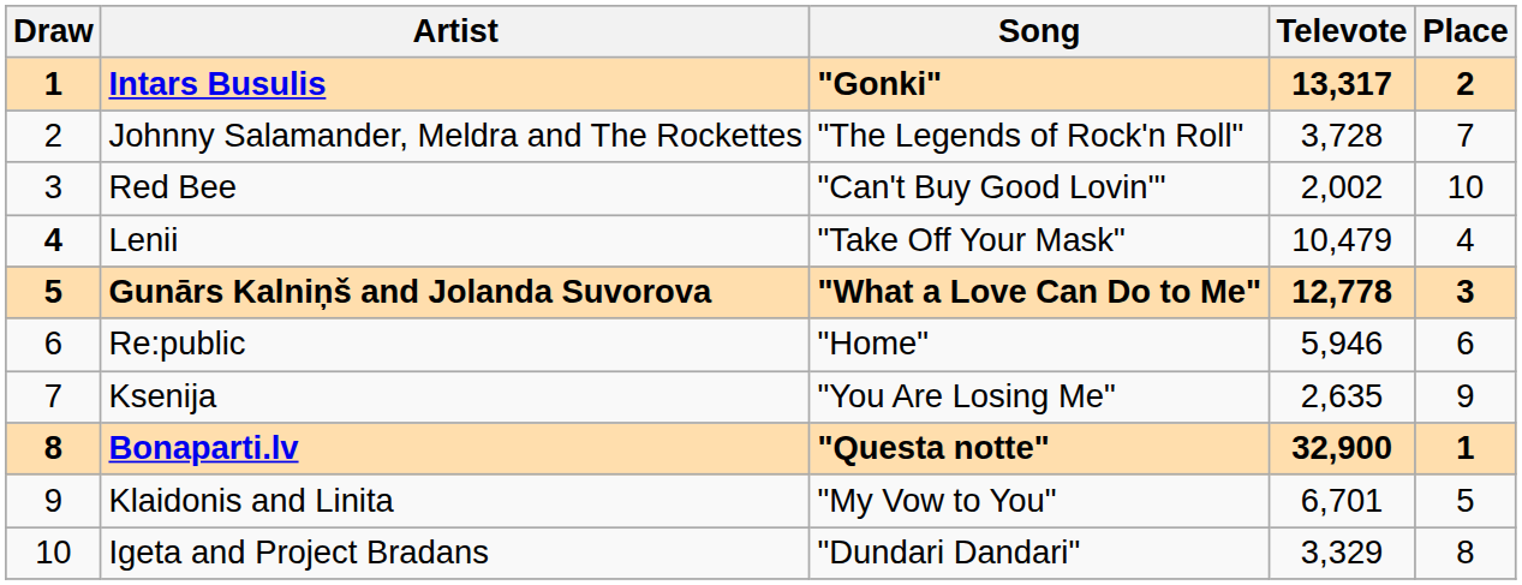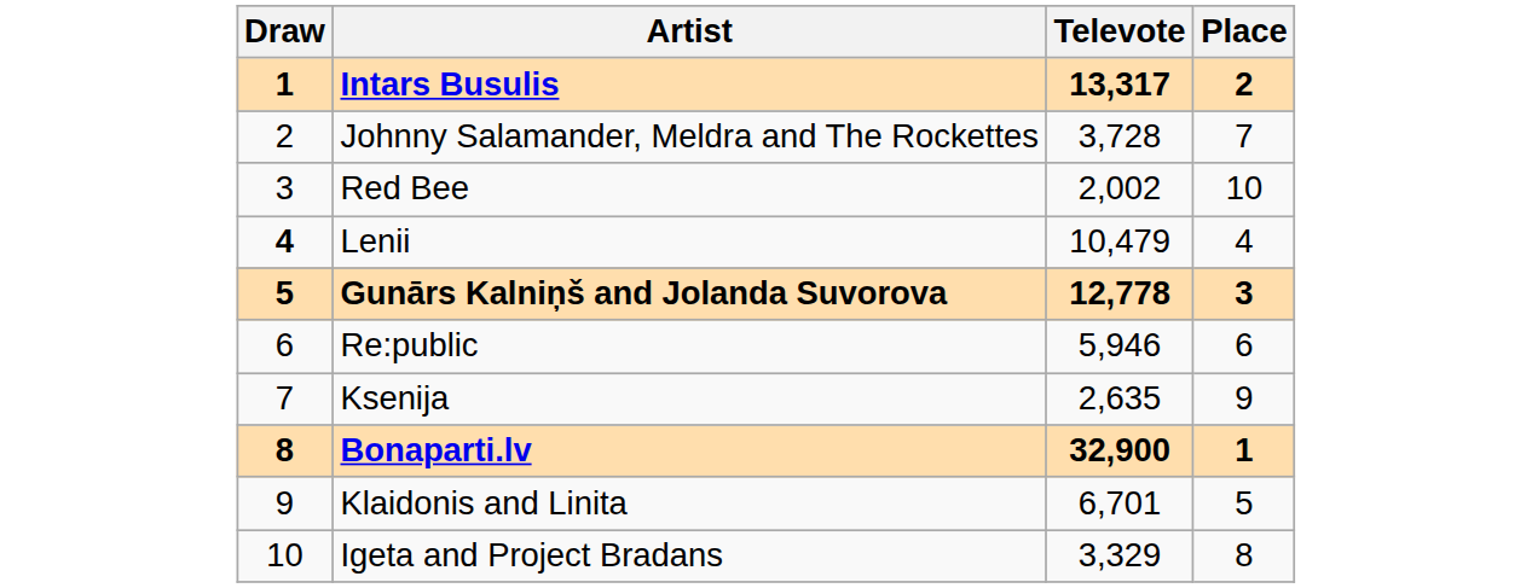 <table class="sortable wikitable" style="margin: 1em auto 1em auto; text-align:center;">
 <tr>
 <th>Draw</th>
 <th>Artist</th>
-<th>Song</th>
 <th>Televote</th>
 <th>Place</th>
 </tr>
 <tr style="font-weight:bold; background:navajowhite;">
 <td>1</td>
 <td align="left"><a href='#'>Intars Busulis</a></td>
-<td align="left">"Gonki"</td>
 <td>13,317</td>
 <td>2</td>
 </tr>
 <tr>
 <td>2</td>
 <td align="left">Johnny Salamander, Meldra and The Rockettes</td>
-<td align="left">"The Legends of Rock'n Roll"</td>
 <td>3,728</td>
 <td>7</td>
 </tr>
 <tr>
 <td>3</td>
 <td align="left">Red Bee</td>
-<td align="left">"Can't Buy Good Lovin'"</td>
 <td>2,002</td>
 <td>10</td>
 </tr>
 <tr>
 <td><strong>4</strong></td>
 <td align="left">Lenii</td>
-<td align="left">"Take Off Your Mask"</td>
 <td>10,479</td>
 <td>4</td>
 </tr>
 <tr style="font-weight:bold;background:navajowhite;">
 <td>5</td>
 <td align="left">Gunārs Kalniņš and Jolanda Suvorova</td>
-<td align="left">"What a Love Can Do to Me"</td>
 <td>12,778</td>
 <td>3</td>
 </tr>
 <tr>
 <td>6</td>
 <td align="left">Re:public</td>
-<td align="left">"Home"</td>
 <td>5,946</td>
 <td>6</td>
 </tr>
 <tr>
 <td>7</td>
 <td align="left">Ksenija</td>
-<td align="left">"You Are Losing Me"</td>
 <td>2,635</td>
 <td>9</td>
 </tr>
 <tr style="font-weight:bold; background:navajowhite;">
 <td>8</td>
 <td align="left"><a href='#'>Bonaparti.lv</a></td>
-<td align="left">"Questa notte"</td>
 <td>32,900</td>
 <td>1</td>
 </tr>
 <tr>
 <td>9</td>
 <td align="left">Klaidonis and Linita</td>
-<td align="left">"My Vow to You"</td>
 <td>6,701</td>
 <td>5</td>
 </tr>
 <tr>
 <td>10</td>
 <td align="left">Igeta and Project Bradans</td>
-<td align="left">"Dundari Dandari"</td>
 <td>3,329</td>
 <td>8</td>
 </tr>
 </table>
